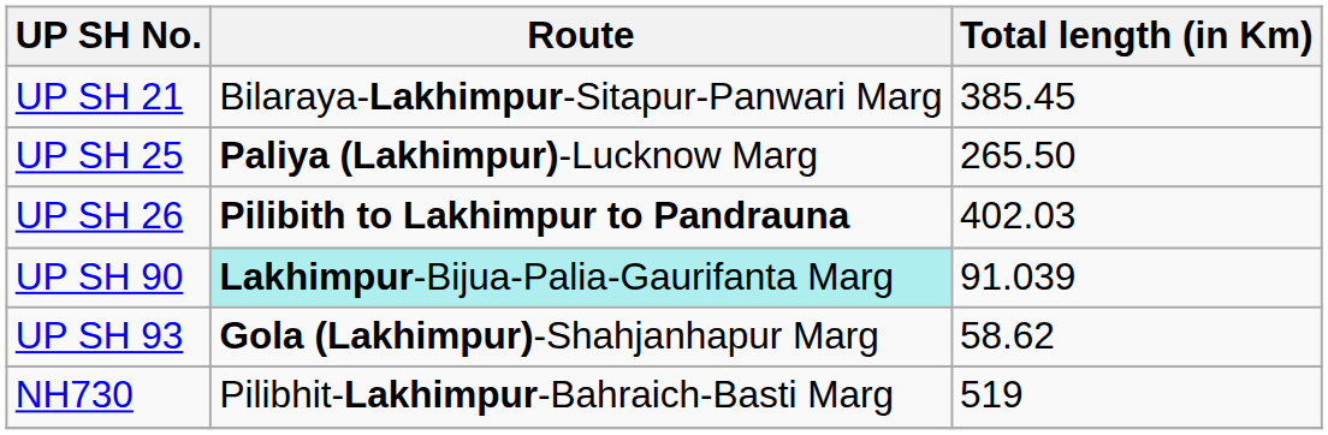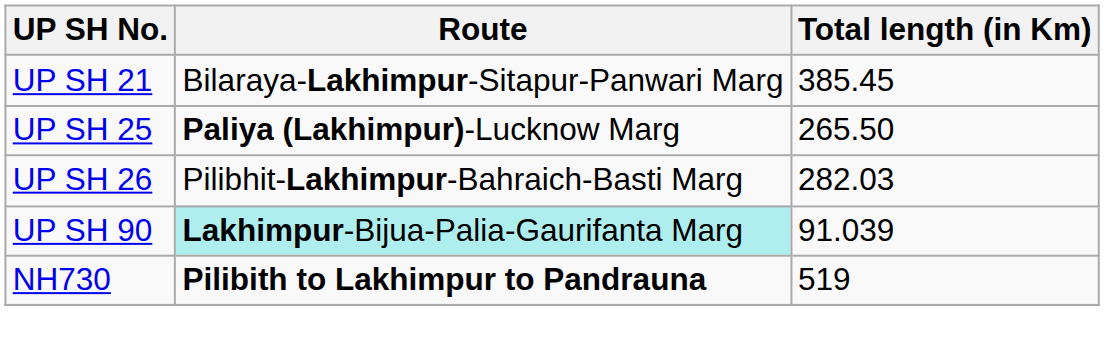 <table class="wikitable sortable" style="float: right;">
 <tr>
 <th>UP SH No.</th>
 <th>Route</th>
 <th>Total length (in Km)</th>
 </tr>
 <tr>
 <td><a href='#'>UP SH 21</a></td>
 <td>Bilaraya-<strong>Lakhimpur</strong>-Sitapur-Panwari Marg</td>
 <td>385.45</td>
 </tr>
 <tr>
 <td><a href='#'>UP SH 25</a></td>
 <td><strong>Paliya (Lakhimpur)</strong>-Lucknow Marg</td>
 <td>265.50</td>
 </tr>
 <tr>
 <td><a href='#'>UP SH 26</a></td>
-<td><strong>Pilibith to Lakhimpur to Pandrauna</strong></td>
-<td>402.03</td>
+<td>Pilibhit-<strong>Lakhimpur</strong>-Bahraich-Basti Marg</td>
+<td>282.03</td>
 </tr>
 <tr>
 <td><a href='#'>UP SH 90</a></td>
 <td style="background: paleturquoise;"><strong>Lakhimpur</strong>-Bijua-Palia-Gaurifanta Marg</td>
 <td>91.039</td>
 </tr>
 <tr>
-<td><a href='#'>UP SH 93</a></td>
-<td><strong>Gola (Lakhimpur)</strong>-Shahjanhapur Marg</td>
-<td>58.62</td>
-</tr>
-<tr>
 <td><a href='#'>NH730</a></td>
-<td>Pilibhit-<strong>Lakhimpur</strong>-Bahraich-Basti Marg</td>
+<td><strong>Pilibith to Lakhimpur to Pandrauna</strong></td>
 <td>519</td>
 </tr>
 <tr>
 </tr>
 </table>
